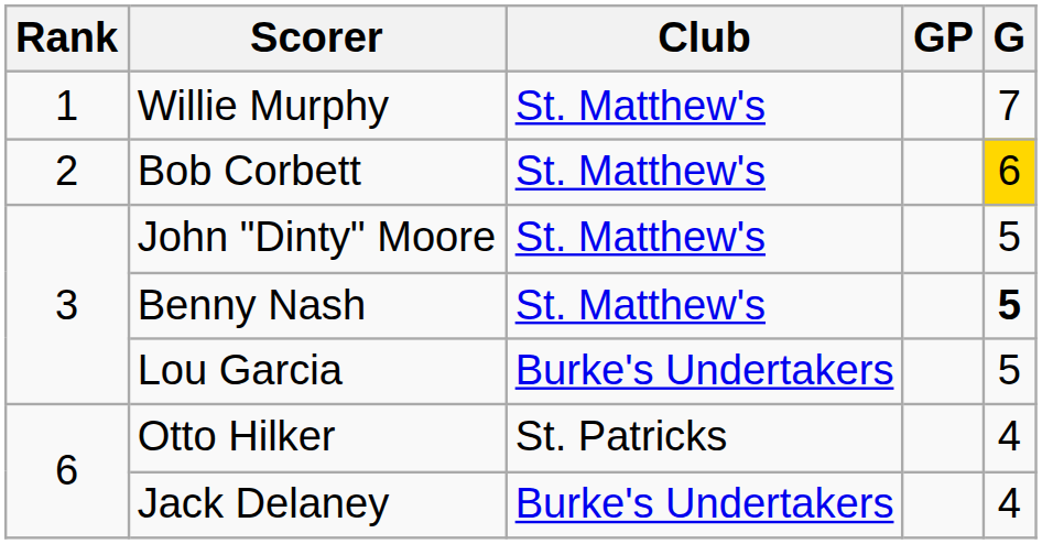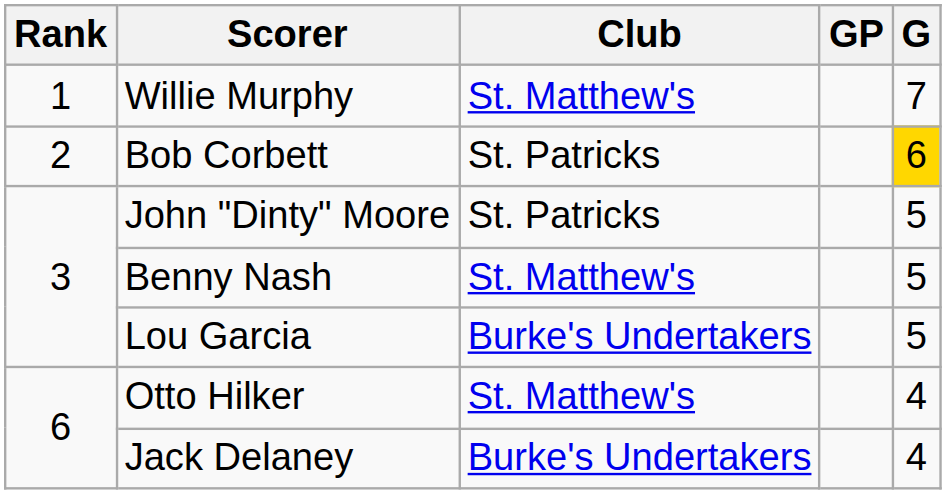 <table class="wikitable">
 <tr>
 <th>Rank</th>
 <th>Scorer</th>
 <th>Club</th>
 <th>GP</th>
 <th>G</th>
 </tr>
 <tr>
 <td align=center>1</td>
 <td>Willie Murphy</td>
 <td><a href='#'>St. Matthew's</a></td>
 <td align=center></td>
 <td align=center>7</td>
 </tr>
 <tr>
 <td align=center>2</td>
 <td>Bob Corbett</td>
-<td><a href='#'>St. Matthew's</a></td>
+<td>St. Patricks</td>
 <td align=center></td>
 <td align=center style="background: gold;">6</td>
 </tr>
 <tr>
 <td rowspan=3 align=center>3</td>
 <td>John "Dinty" Moore</td>
-<td><a href='#'>St. Matthew's</a></td>
+<td>St. Patricks</td>
 <td align=center></td>
 <td align=center>5</td>
 </tr>
 <tr>
 <td>Benny Nash</td>
 <td><a href='#'>St. Matthew's</a></td>
 <td align=center></td>
-<td align=center><strong>5</strong></td>
+<td align=center>5</td>
 </tr>
 <tr>
 <td>Lou Garcia</td>
 <td><a href='#'>Burke's Undertakers</a></td>
 <td align=center></td>
 <td align=center>5</td>
 </tr>
 <tr>
 <td rowspan=3 align=center>6</td>
 <td>Otto Hilker</td>
-<td>St. Patricks</td>
+<td><a href='#'>St. Matthew's</a></td>
 <td align=center></td>
 <td align=center>4</td>
 </tr>
 <tr>
 <td>Jack Delaney</td>
 <td><a href='#'>Burke's Undertakers</a></td>
 <td align=center></td>
 <td align=center>4</td>
 </tr>
 </table>
